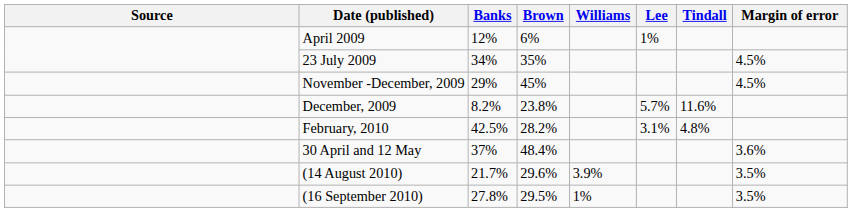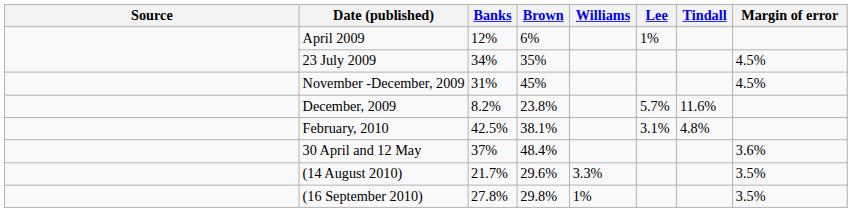 <table class="wikitable">
 <tr>
 <th width="35%">Source</th>
 <th width="20%">Date (published)</th>
 <th><a href='#'>Banks</a></th>
 <th><a href='#'>Brown</a></th>
 <th><a href='#'>Williams</a></th>
 <th><a href='#'>Lee</a></th>
 <th><a href='#'>Tindall</a></th>
 <th>Margin of error</th>
 </tr>
 <tr>
 <td rowspan=2></td>
 <td>April 2009</td>
 <td>12%</td>
 <td>6%</td>
 <td></td>
 <td>1%</td>
 <td></td>
 <td></td>
 </tr>
 <tr>
 <td>23 July 2009</td>
 <td>34%</td>
 <td>35%</td>
 <td></td>
 <td></td>
 <td></td>
 <td>4.5%</td>
 </tr>
 <tr>
 <td></td>
 <td>November -December, 2009</td>
-<td>29%</td>
+<td>31%</td>
 <td>45%</td>
 <td></td>
 <td></td>
 <td></td>
 <td>4.5%</td>
 </tr>
 <tr>
 <td></td>
 <td>December, 2009</td>
 <td>8.2%</td>
 <td>23.8%</td>
 <td></td>
 <td>5.7%</td>
 <td>11.6%</td>
 <td></td>
 </tr>
 <tr>
 <td></td>
 <td>February, 2010</td>
 <td>42.5%</td>
-<td>28.2%</td>
+<td>38.1%</td>
 <td></td>
 <td>3.1%</td>
 <td>4.8%</td>
 <td></td>
 </tr>
 <tr>
 <td></td>
 <td>30 April and 12 May</td>
 <td>37%</td>
 <td>48.4%</td>
 <td></td>
 <td></td>
 <td></td>
 <td>3.6%</td>
 </tr>
 <tr>
 <td></td>
 <td>(14 August 2010)</td>
 <td>21.7%</td>
 <td>29.6%</td>
-<td>3.9%</td>
+<td>3.3%</td>
 <td></td>
 <td></td>
 <td>3.5%</td>
 </tr>
 <tr>
 <td></td>
 <td>(16 September 2010)</td>
 <td>27.8%</td>
-<td>29.5%</td>
+<td>29.8%</td>
 <td>1%</td>
 <td></td>
 <td></td>
 <td>3.5%</td>
 </tr>
 </table>
